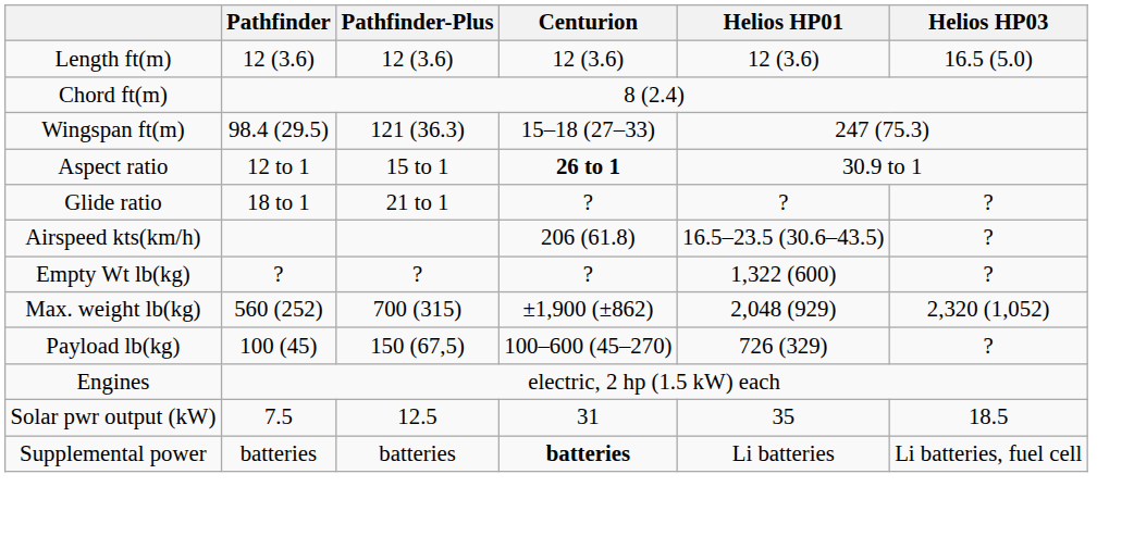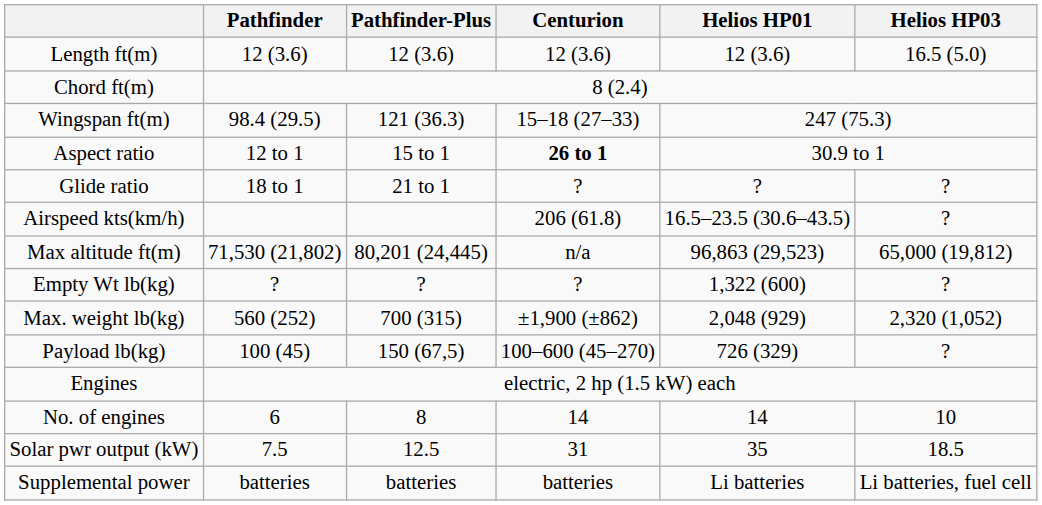 <table class="wikitable" style="text-align:center;">
 <tr>
 <th> </th>
 <th>Pathfinder</th>
 <th>Pathfinder-Plus</th>
 <th>Centurion</th>
 <th>Helios HP01</th>
 <th>Helios HP03</th>
 </tr>
 <tr>
 <td>Length ft(m)</td>
 <td>12 (3.6)</td>
 <td>12 (3.6)</td>
 <td>12 (3.6)</td>
 <td>12 (3.6)</td>
 <td>16.5 (5.0)</td>
 </tr>
 <tr>
 <td>Chord ft(m)</td>
 <td colspan="5">8 (2.4)</td>
 </tr>
 <tr>
 <td>Wingspan ft(m)</td>
 <td>98.4 (29.5)</td>
 <td>121 (36.3)</td>
 <td>15–18 (27–33)</td>
 <td colspan="2">247 (75.3)</td>
 </tr>
 <tr>
 <td>Aspect ratio</td>
 <td>12 to 1</td>
 <td>15 to 1</td>
 <td><strong>26 to 1</strong></td>
 <td colspan="2">30.9 to 1</td>
 </tr>
 <tr>
 <td>Glide ratio</td>
 <td>18 to 1</td>
 <td>21 to 1</td>
 <td>?</td>
 <td>?</td>
 <td>?</td>
 </tr>
 <tr>
 <td>Airspeed kts(km/h)</td>
 <td></td>
 <td></td>
 <td>206 (61.8)</td>
 <td>16.5–23.5 (30.6–43.5)</td>
 <td>?</td>
 </tr>
 <tr>
+<td>Max altitude ft(m)</td>
+<td>71,530 (21,802)</td>
+<td>80,201 (24,445)</td>
+<td>n/a</td>
+<td>96,863 (29,523)</td>
+<td>65,000 (19,812)</td>
+</tr>
+<tr>
 <td>Empty Wt lb(kg)</td>
 <td>?</td>
 <td>?</td>
 <td>?</td>
 <td>1,322 (600)</td>
 <td>?</td>
 </tr>
 <tr>
 <td>Max. weight lb(kg)</td>
 <td>560 (252)</td>
 <td>700 (315)</td>
 <td>±1,900 (±862)</td>
 <td>2,048 (929)</td>
 <td>2,320 (1,052)</td>
 </tr>
 <tr>
 <td>Payload lb(kg)</td>
 <td>100 (45)</td>
 <td>150 (67,5)</td>
 <td>100–600 (45–270)</td>
 <td>726 (329)</td>
 <td>?</td>
 </tr>
 <tr>
 <td>Engines</td>
 <td colspan="5">electric, 2 hp (1.5 kW) each</td>
 </tr>
 <tr>
+<td>No. of engines</td>
+<td>6</td>
+<td>8</td>
+<td>14</td>
+<td>14</td>
+<td>10</td>
+</tr>
+<tr>
 <td>Solar pwr output (kW)</td>
 <td>7.5</td>
 <td>12.5</td>
 <td>31</td>
 <td>35</td>
 <td>18.5</td>
 </tr>
 <tr>
 <td>Supplemental power</td>
 <td>batteries</td>
 <td>batteries</td>
-<td><strong>batteries</strong></td>
+<td>batteries</td>
 <td>Li batteries</td>
 <td>Li batteries, fuel cell</td>
 </tr>
 </table>
